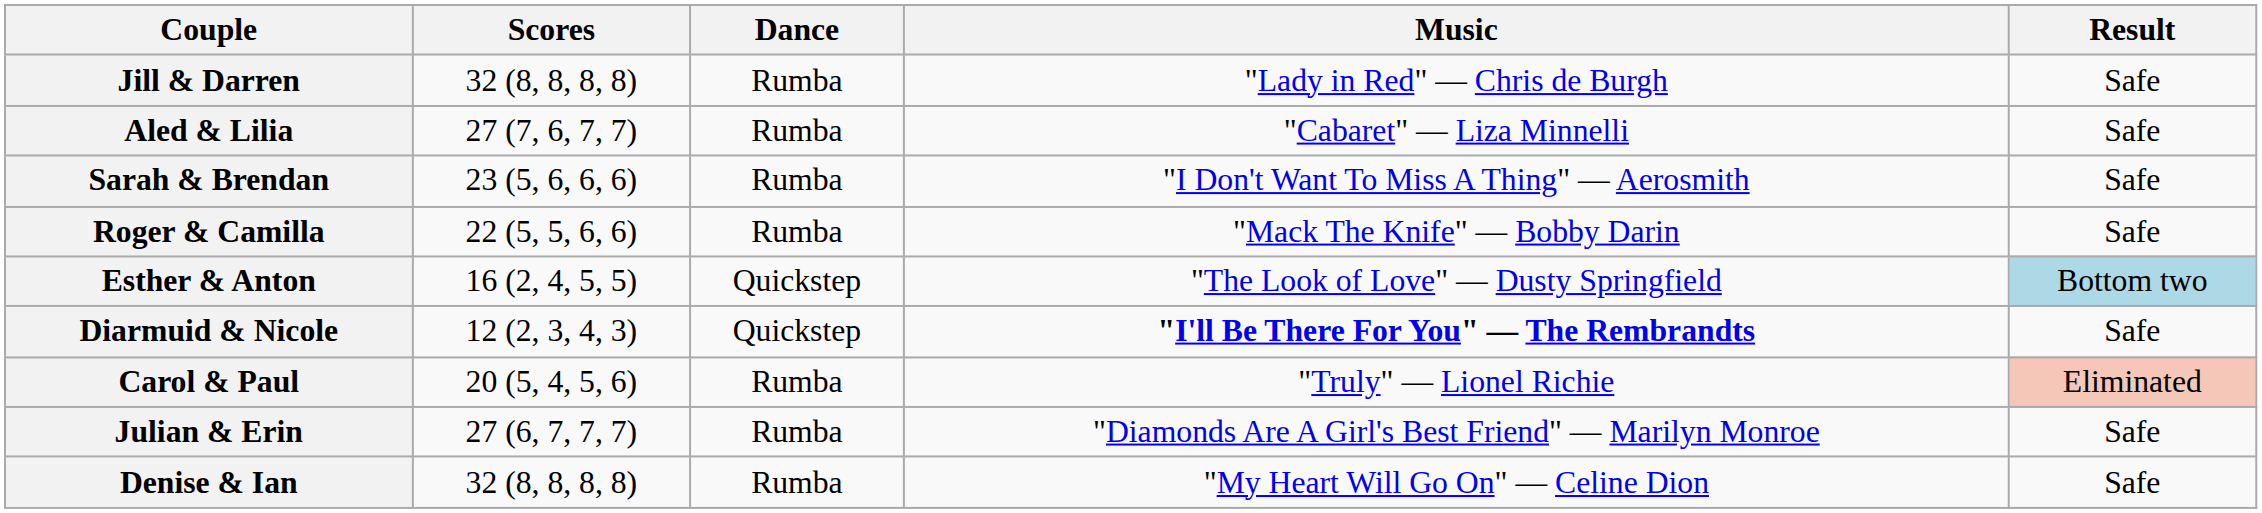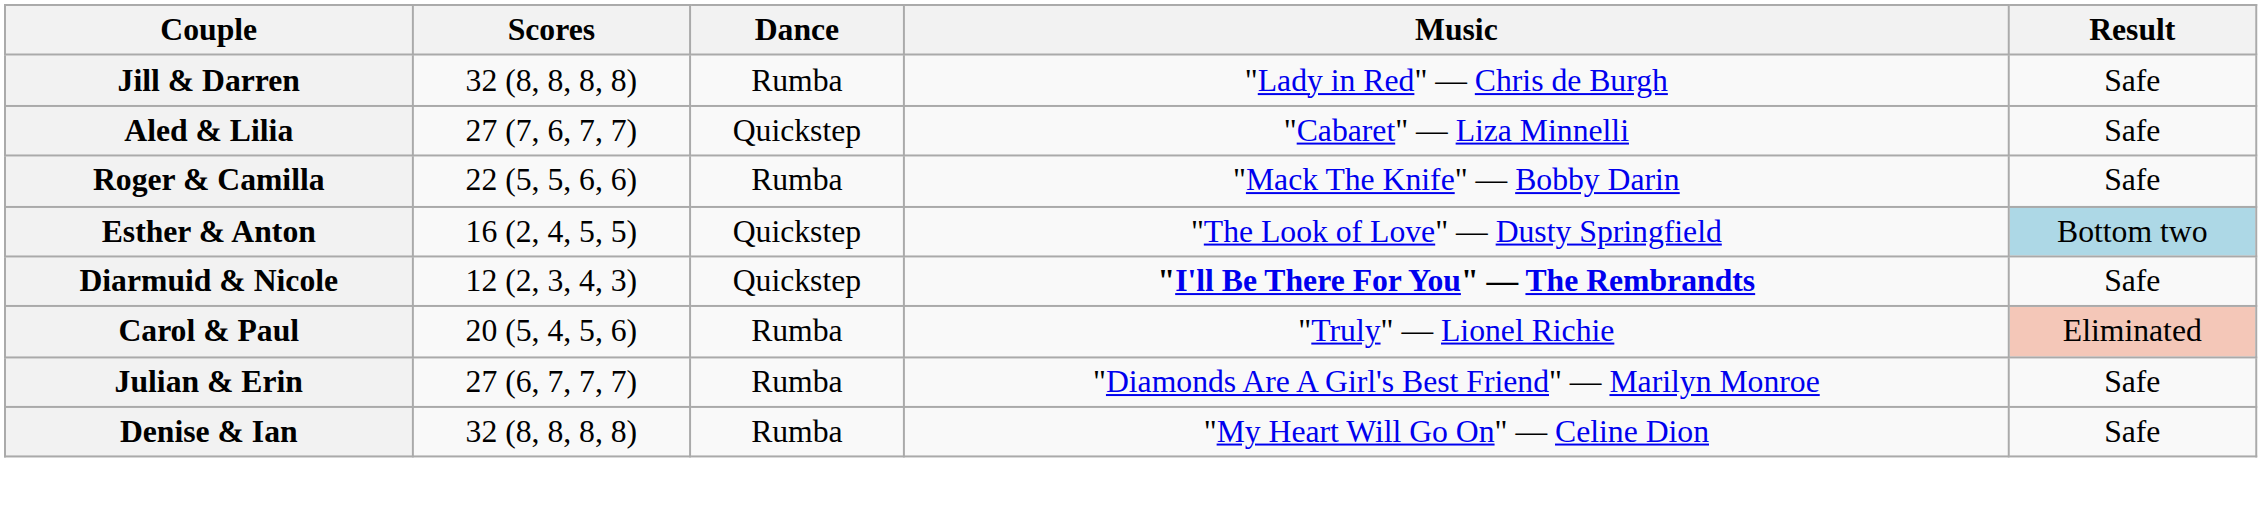 <table class="wikitable sortable" style="text-align:center; width:90%">
 <tr>
 <th scope="col">Couple</th>
 <th scope="col">Scores</th>
 <th scope="col" class="unsortable">Dance</th>
 <th scope="col" class="unsortable">Music</th>
 <th scope="col" class="unsortable">Result</th>
 </tr>
 <tr>
 <th scope="row">Jill & Darren</th>
 <td>32 (8, 8, 8, 8)</td>
 <td>Rumba</td>
 <td>"<a href='#'>Lady in Red</a>" — <a href='#'>Chris de Burgh</a></td>
 <td>Safe</td>
 </tr>
 <tr>
 <th scope="row">Aled & Lilia</th>
 <td>27 (7, 6, 7, 7)</td>
-<td>Rumba</td>
+<td>Quickstep</td>
 <td>"<a href='#'>Cabaret</a>" — <a href='#'>Liza Minnelli</a></td>
-<td>Safe</td>
-</tr>
-<tr>
-<th scope="row">Sarah & Brendan</th>
-<td>23 (5, 6, 6, 6)</td>
-<td>Rumba</td>
-<td>"<a href='#'>I Don't Want To Miss A Thing</a>" — <a href='#'>Aerosmith</a></td>
 <td>Safe</td>
 </tr>
 <tr>
 <th scope="row">Roger & Camilla</th>
 <td>22 (5, 5, 6, 6)</td>
 <td>Rumba</td>
 <td>"<a href='#'>Mack The Knife</a>" — <a href='#'>Bobby Darin</a></td>
 <td>Safe</td>
 </tr>
 <tr>
 <th scope="row">Esther & Anton</th>
 <td>16 (2, 4, 5, 5)</td>
 <td>Quickstep</td>
 <td>"<a href='#'>The Look of Love</a>" — <a href='#'>Dusty Springfield</a></td>
 <td bgcolor="lightblue">Bottom two</td>
 </tr>
 <tr>
 <th scope="row">Diarmuid & Nicole</th>
 <td>12 (2, 3, 4, 3)</td>
 <td>Quickstep</td>
 <td><strong>"<a href='#'>I'll Be There For You</a>" — <a href='#'>The Rembrandts</a></strong></td>
 <td>Safe</td>
 </tr>
 <tr>
 <th scope="row">Carol & Paul</th>
 <td>20 (5, 4, 5, 6)</td>
 <td>Rumba</td>
 <td>"<a href='#'>Truly</a>" — <a href='#'>Lionel Richie</a></td>
 <td bgcolor="f4c7b8">Eliminated</td>
 </tr>
 <tr>
 <th scope="row">Julian & Erin</th>
 <td>27 (6, 7, 7, 7)</td>
 <td>Rumba</td>
 <td>"<a href='#'>Diamonds Are A Girl's Best Friend</a>" — <a href='#'>Marilyn Monroe</a></td>
 <td>Safe</td>
 </tr>
 <tr>
 <th scope="row">Denise & Ian</th>
 <td>32 (8, 8, 8, 8)</td>
 <td>Rumba</td>
 <td>"<a href='#'>My Heart Will Go On</a>" — <a href='#'>Celine Dion</a></td>
 <td>Safe</td>
 </tr>
 </table>
